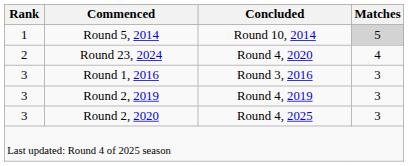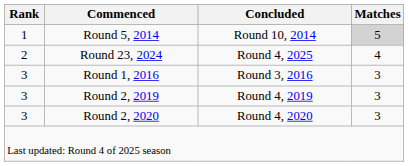 <table class="wikitable sortable" style="width:500px;">
 <tr style="background:#bdb76b;">
 <th width=10%>Rank</th>
 <th width=40%>Commenced</th>
 <th width=40%>Concluded</th>
 <th width=10%>Matches</th>
 </tr>
 <tr>
 <td align=center>1</td>
 <td align=center>Round 5, <a href='#'>2014</a></td>
 <td align=center>Round 10, <a href='#'>2014</a></td>
 <td align=center style="background: lightgrey;">5</td>
 </tr>
 <tr>
 <td align=center>2</td>
 <td align=center>Round 23, <a href='#'>2024</a></td>
-<td align=center>Round 4, <a href='#'>2020</a></td>
+<td align=center>Round 4, <a href='#'>2025</a></td>
 <td align=center>4</td>
 </tr>
 <tr>
 <td align=center>3</td>
 <td align=center>Round 1, <a href='#'>2016</a></td>
 <td align=center>Round 3, <a href='#'>2016</a></td>
 <td align=center>3</td>
 </tr>
 <tr>
 <td align=center>3</td>
 <td align=center>Round 2, <a href='#'>2019</a></td>
 <td align=center>Round 4, <a href='#'>2019</a></td>
 <td align=center>3</td>
 </tr>
 <tr>
 <td align=center>3</td>
 <td align=center>Round 2, <a href='#'>2020</a></td>
-<td align=center>Round 4, <a href='#'>2025</a></td>
+<td align=center>Round 4, <a href='#'>2020</a></td>
 <td align=center>3</td>
 </tr>
 <tr class="sortbottom">
 <td colspan=9><br><small>Last updated: Round 4 of 2025 season</small></td>
 </tr>
 </table>
